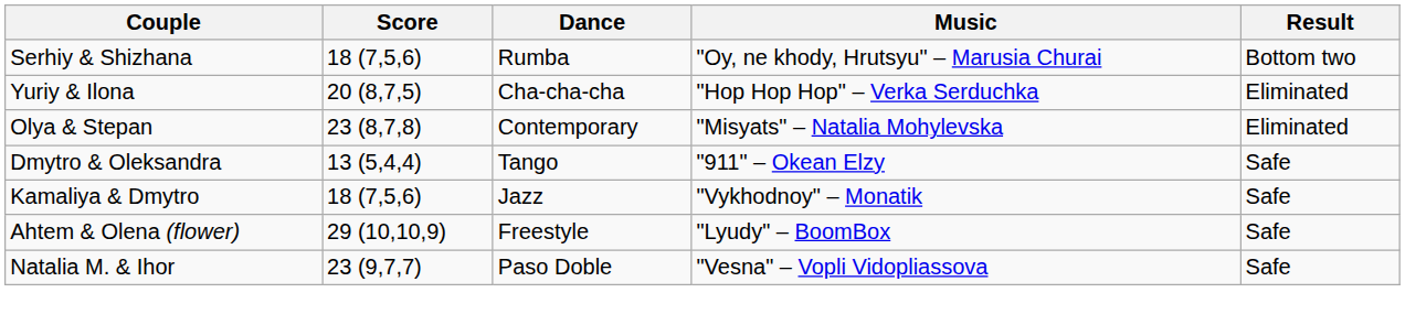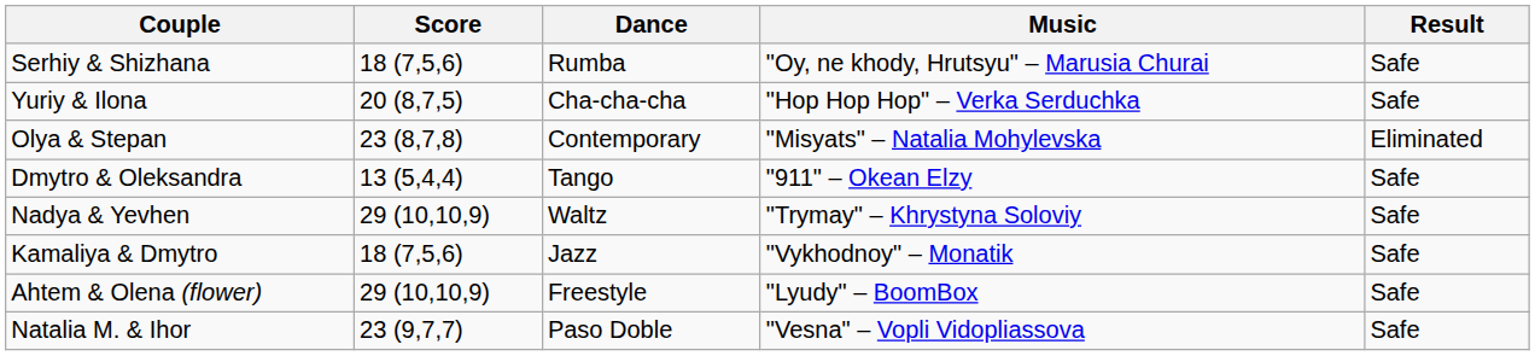 <table class="wikitable" style="width:80%;">
 <tr>
 <th>Couple</th>
 <th>Score</th>
 <th>Dance</th>
 <th>Music</th>
 <th>Result</th>
 </tr>
 <tr>
 <td>Serhiy & Shizhana</td>
 <td>18 (7,5,6)</td>
 <td>Rumba</td>
 <td>"Oy, ne khody, Hrutsyu" – <a href='#'>Marusia Churai</a></td>
-<td>Bottom two</td>
+<td>Safe</td>
 </tr>
 <tr>
 <td>Yuriy & Ilona</td>
 <td>20 (8,7,5)</td>
 <td>Cha-cha-cha</td>
 <td>"Hop Hop Hop" – <a href='#'>Verka Serduchka</a></td>
-<td>Eliminated</td>
+<td>Safe</td>
 </tr>
 <tr>
 <td>Olya & Stepan</td>
 <td>23 (8,7,8)</td>
 <td>Contemporary</td>
 <td>"Misyats" – <a href='#'>Natalia Mohylevska</a></td>
 <td>Eliminated</td>
 </tr>
 <tr>
 <td>Dmytro & Oleksandra</td>
 <td>13 (5,4,4)</td>
 <td>Tango</td>
 <td>"911" – <a href='#'>Okean Elzy</a></td>
+<td>Safe</td>
+</tr>
+<tr>
+<td>Nadya & Yevhen</td>
+<td>29 (10,10,9)</td>
+<td>Waltz</td>
+<td>"Trymay" – <a href='#'>Khrystyna Soloviy</a></td>
 <td>Safe</td>
 </tr>
 <tr>
 <td>Kamaliya & Dmytro</td>
 <td>18 (7,5,6)</td>
 <td>Jazz</td>
 <td>"Vykhodnoy" – <a href='#'>Monatik</a></td>
 <td>Safe</td>
 </tr>
 <tr>
 <td>Ahtem & Olena <em>(flower)</em></td>
 <td>29 (10,10,9)</td>
 <td>Freestyle</td>
 <td>"Lyudy" – <a href='#'>BoomBox</a></td>
 <td>Safe</td>
 </tr>
 <tr>
 <td>Natalia M. & Ihor</td>
 <td>23 (9,7,7)</td>
 <td>Paso Doble</td>
 <td>"Vesna" – <a href='#'>Vopli Vidopliassova</a></td>
 <td>Safe</td>
 </tr>
 </table>
